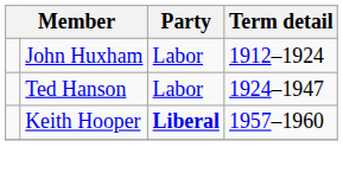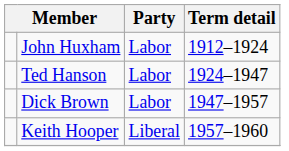 <table class="wikitable">
 <tr>
 <th colspan="2">Member</th>
 <th>Party</th>
 <th>Term detail</th>
 </tr>
 <tr>
 <td> </td>
 <td><a href='#'>John Huxham</a></td>
 <td><a href='#'>Labor</a></td>
 <td><a href='#'>1912</a>–1924</td>
 </tr>
 <tr>
 <td> </td>
 <td><a href='#'>Ted Hanson</a></td>
 <td><a href='#'>Labor</a></td>
 <td><a href='#'>1924</a>–1947</td>
 </tr>
 <tr>
 <td> </td>
+<td><a href='#'>Dick Brown</a></td>
+<td><a href='#'>Labor</a></td>
+<td><a href='#'>1947</a>–1957</td>
+</tr>
+<tr>
+<td> </td>
 <td><a href='#'>Keith Hooper</a></td>
-<td><strong><a href='#'>Liberal</a></strong></td>
+<td><a href='#'>Liberal</a></td>
 <td><a href='#'>1957</a>–1960</td>
 </tr>
 <tr>
 </tr>
 </table>
